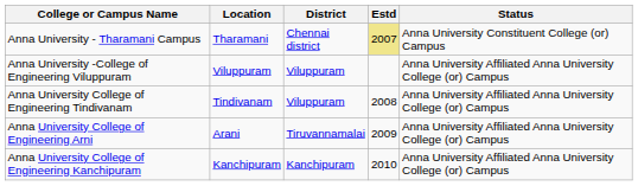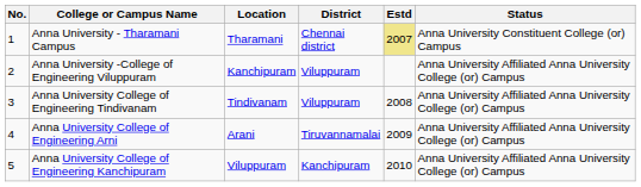 <table class="wikitable sortable">
 <tr>
+<th>No.</th>
 <th>College or Campus Name</th>
 <th>Location</th>
 <th>District</th>
 <th>Estd</th>
 <th>Status</th>
 </tr>
 <tr>
+<td>1</td>
 <td>Anna University - <a href='#'>Tharamani</a> Campus</td>
 <td><a href='#'>Tharamani</a></td>
 <td><a href='#'>Chennai district</a></td>
 <td style="background: khaki;">2007</td>
 <td>Anna University Constituent College (or) Campus</td>
 </tr>
 <tr>
+<td>2</td>
 <td>Anna University -College of Engineering Viluppuram</td>
-<td><a href='#'>Viluppuram</a></td>
+<td><a href='#'>Kanchipuram</a></td>
 <td><a href='#'>Viluppuram</a></td>
 <td></td>
 <td>Anna University Affiliated Anna University College (or) Campus</td>
 </tr>
 <tr>
+<td>3</td>
 <td>Anna University College of Engineering Tindivanam</td>
 <td><a href='#'>Tindivanam</a></td>
 <td><a href='#'>Viluppuram</a></td>
 <td>2008</td>
 <td>Anna University Affiliated Anna University College (or) Campus</td>
 </tr>
 <tr>
+<td>4</td>
 <td>Anna <a href='#'>University College of Engineering Arni</a></td>
 <td><a href='#'>Arani</a></td>
 <td><a href='#'>Tiruvannamalai</a></td>
 <td>2009</td>
 <td>Anna University Affiliated Anna University College (or) Campus</td>
 </tr>
 <tr>
+<td>5</td>
 <td>Anna <a href='#'>University College of Engineering Kanchipuram</a></td>
-<td><a href='#'>Kanchipuram</a></td>
+<td><a href='#'>Viluppuram</a></td>
 <td><a href='#'>Kanchipuram</a></td>
 <td>2010</td>
 <td>Anna University Affiliated Anna University College (or) Campus</td>
 </tr>
 </table>
